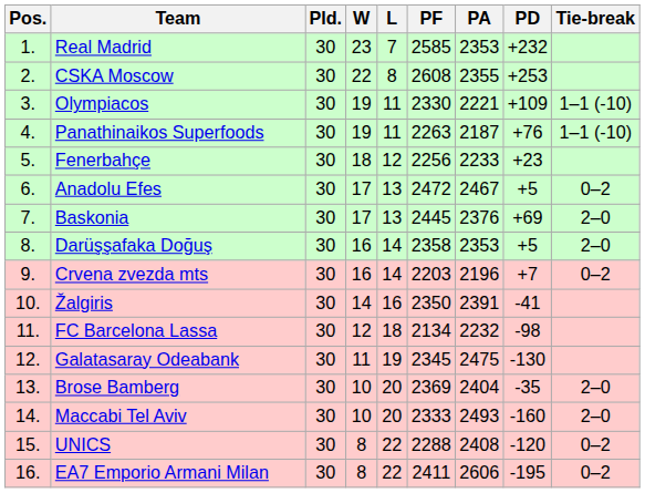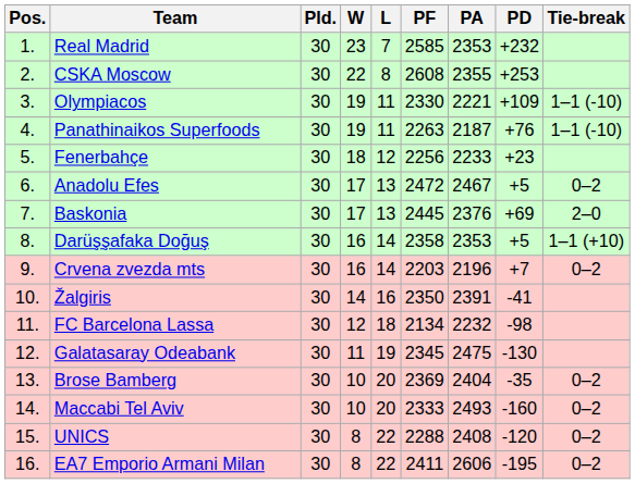 <table class="wikitable" style="text-align:center">
 <tr>
 <th width=15>Pos.</th>
 <th width=220>Team</th>
 <th width=20>Pld.</th>
 <th width=20>W</th>
 <th width=20>L</th>
 <th width=20>PF</th>
 <th width=20>PA</th>
 <th width=20>PD</th>
 <th>Tie-break</th>
 </tr>
 <tr style="background: #ccffcc;">
 <td>1.</td>
 <td align=left> <a href='#'>Real Madrid</a></td>
 <td>30</td>
 <td>23</td>
 <td>7</td>
 <td>2585</td>
 <td>2353</td>
 <td>+232</td>
 <td></td>
 </tr>
 <tr style="background: #ccffcc;">
 <td>2.</td>
 <td align=left> <a href='#'>CSKA Moscow</a></td>
 <td>30</td>
 <td>22</td>
 <td>8</td>
 <td>2608</td>
 <td>2355</td>
 <td>+253</td>
 <td></td>
 </tr>
 <tr style="background: #ccffcc;">
 <td>3.</td>
 <td align=left> <a href='#'>Olympiacos</a></td>
 <td>30</td>
 <td>19</td>
 <td>11</td>
 <td>2330</td>
 <td>2221</td>
 <td>+109</td>
 <td>1–1 (-10)</td>
 </tr>
 <tr style="background: #ccffcc;">
 <td>4.</td>
 <td align=left> <a href='#'>Panathinaikos Superfoods</a></td>
 <td>30</td>
 <td>19</td>
 <td>11</td>
 <td>2263</td>
 <td>2187</td>
 <td>+76</td>
 <td>1–1 (-10)</td>
 </tr>
 <tr style="background: #ccffcc;">
 <td>5.</td>
 <td align=left> <a href='#'>Fenerbahçe</a></td>
 <td>30</td>
 <td>18</td>
 <td>12</td>
 <td>2256</td>
 <td>2233</td>
 <td>+23</td>
 <td></td>
 </tr>
 <tr style="background: #ccffcc;">
 <td>6.</td>
 <td align=left> <a href='#'>Anadolu Efes</a></td>
 <td>30</td>
 <td>17</td>
 <td>13</td>
 <td>2472</td>
 <td>2467</td>
 <td>+5</td>
 <td>0–2</td>
 </tr>
 <tr style="background: #ccffcc;">
 <td>7.</td>
 <td align=left> <a href='#'>Baskonia</a></td>
 <td>30</td>
 <td>17</td>
 <td>13</td>
 <td>2445</td>
 <td>2376</td>
 <td>+69</td>
 <td>2–0</td>
 </tr>
 <tr style="background: #ccffcc;">
 <td>8.</td>
 <td align=left> <a href='#'>Darüşşafaka Doğuş</a></td>
 <td>30</td>
 <td>16</td>
 <td>14</td>
 <td>2358</td>
 <td>2353</td>
 <td>+5</td>
-<td>2–0</td>
+<td>1–1 (+10)</td>
 </tr>
 <tr style="background: #ffcccc;">
 <td>9.</td>
 <td align=left> <a href='#'>Crvena zvezda mts</a></td>
 <td>30</td>
 <td>16</td>
 <td>14</td>
 <td>2203</td>
 <td>2196</td>
 <td>+7</td>
 <td>0–2</td>
 </tr>
 <tr style="background: #ffcccc;">
 <td>10.</td>
 <td align=left> <a href='#'>Žalgiris</a></td>
 <td>30</td>
 <td>14</td>
 <td>16</td>
 <td>2350</td>
 <td>2391</td>
 <td>-41</td>
 <td></td>
 </tr>
 <tr style="background: #ffcccc;">
 <td>11.</td>
 <td align=left> <a href='#'>FC Barcelona Lassa</a></td>
 <td>30</td>
 <td>12</td>
 <td>18</td>
 <td>2134</td>
 <td>2232</td>
 <td>-98</td>
 <td></td>
 </tr>
 <tr style="background: #ffcccc;">
 <td>12.</td>
 <td align=left> <a href='#'>Galatasaray Odeabank</a></td>
 <td>30</td>
 <td>11</td>
 <td>19</td>
 <td>2345</td>
 <td>2475</td>
 <td>-130</td>
 <td></td>
 </tr>
 <tr style="background: #ffcccc;">
 <td>13.</td>
 <td align=left> <a href='#'>Brose Bamberg</a></td>
 <td>30</td>
 <td>10</td>
 <td>20</td>
 <td>2369</td>
 <td>2404</td>
 <td>-35</td>
-<td>2–0</td>
+<td>0–2</td>
 </tr>
 <tr style="background: #ffcccc;">
 <td>14.</td>
 <td align=left> <a href='#'>Maccabi Tel Aviv</a></td>
 <td>30</td>
 <td>10</td>
 <td>20</td>
 <td>2333</td>
 <td>2493</td>
 <td>-160</td>
-<td>2–0</td>
+<td>0–2</td>
 </tr>
 <tr style="background: #ffcccc;">
 <td>15.</td>
 <td align=left> <a href='#'>UNICS</a></td>
 <td>30</td>
 <td>8</td>
 <td>22</td>
 <td>2288</td>
 <td>2408</td>
 <td>-120</td>
 <td>0–2</td>
 </tr>
 <tr style="background: #ffcccc;">
 <td>16.</td>
 <td align=left> <a href='#'>EA7 Emporio Armani Milan</a></td>
 <td>30</td>
 <td>8</td>
 <td>22</td>
 <td>2411</td>
 <td>2606</td>
 <td>-195</td>
 <td>0–2</td>
 </tr>
 </table>
